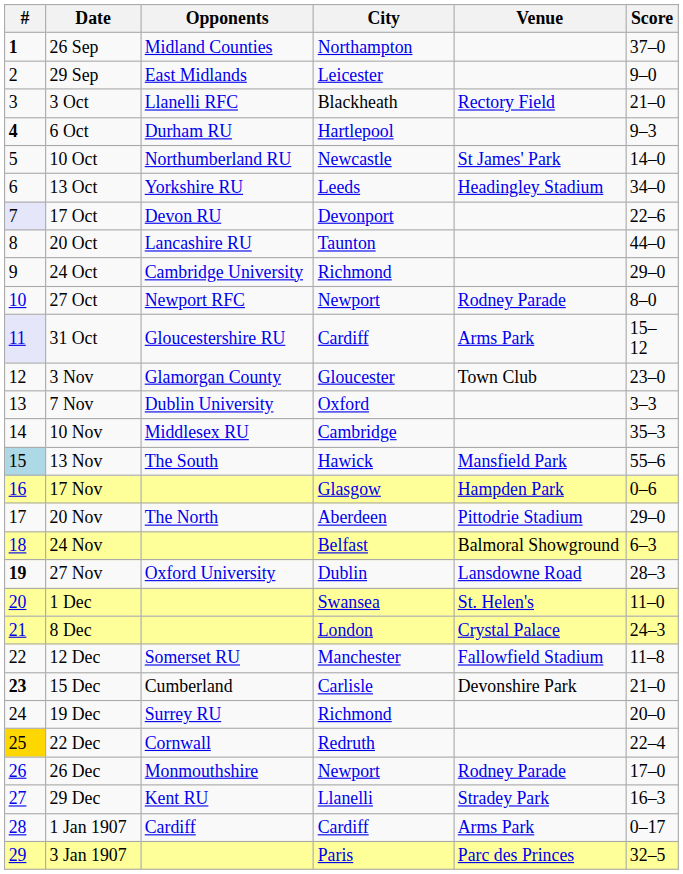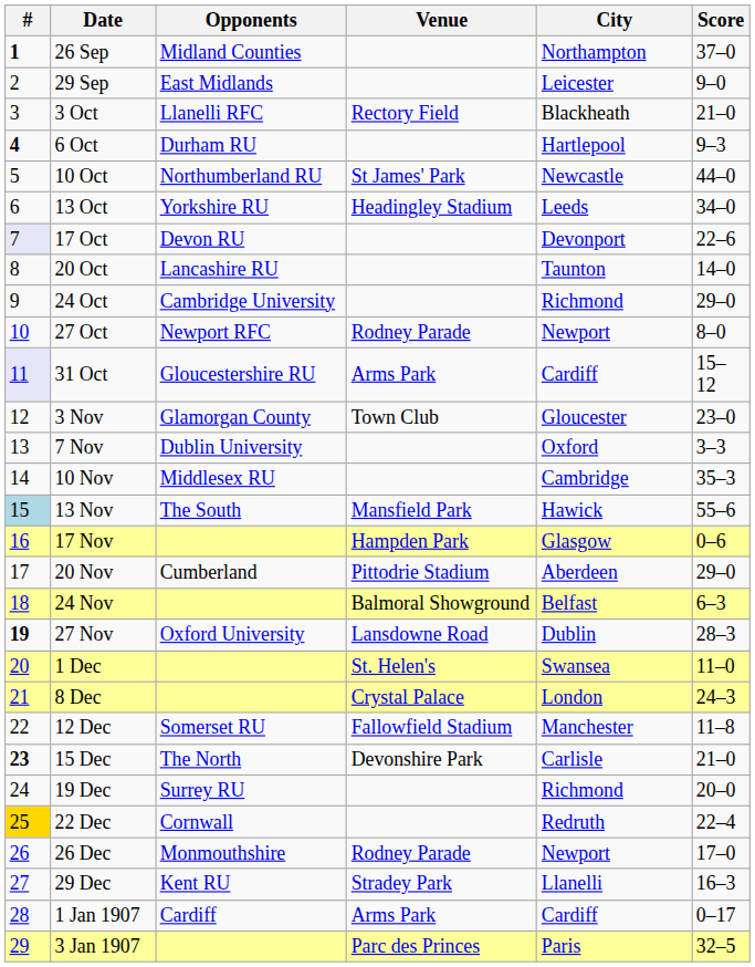 <table class="wikitable sortable">
 <tr>
 <th width=30px>#</th>
 <th width=80px>Date</th>
 <th width=150px>Opponents</th>
+<th width=150px>Venue</th>
 <th width=120px>City</th>
-<th width=150px>Venue</th>
 <th width=40px>Score</th>
 </tr>
 <tr>
 <td><strong>1</strong></td>
 <td>26 Sep</td>
 <td><a href='#'>Midland Counties</a></td>
+<td></td>
 <td><a href='#'>Northampton</a></td>
-<td></td>
 <td>37–0</td>
 </tr>
 <tr>
 <td>2</td>
 <td>29 Sep</td>
 <td><a href='#'>East Midlands</a></td>
+<td></td>
 <td><a href='#'>Leicester</a></td>
-<td></td>
 <td>9–0</td>
 </tr>
 <tr>
 <td>3</td>
 <td>3 Oct</td>
 <td><a href='#'>Llanelli RFC</a></td>
+<td><a href='#'>Rectory Field</a></td>
 <td>Blackheath</td>
-<td><a href='#'>Rectory Field</a></td>
 <td>21–0</td>
 </tr>
 <tr>
 <td><strong>4</strong></td>
 <td>6 Oct</td>
 <td><a href='#'>Durham RU</a></td>
+<td></td>
 <td><a href='#'>Hartlepool</a></td>
-<td></td>
 <td>9–3</td>
 </tr>
 <tr>
 <td>5</td>
 <td>10 Oct</td>
 <td><a href='#'>Northumberland RU</a></td>
+<td><a href='#'>St James' Park</a></td>
 <td><a href='#'>Newcastle</a></td>
-<td><a href='#'>St James' Park</a></td>
-<td>14–0</td>
+<td>44–0</td>
 </tr>
 <tr>
 <td>6</td>
 <td>13 Oct</td>
 <td><a href='#'>Yorkshire RU</a></td>
+<td><a href='#'>Headingley Stadium</a></td>
 <td><a href='#'>Leeds</a></td>
-<td><a href='#'>Headingley Stadium</a></td>
 <td>34–0</td>
 </tr>
 <tr>
 <td style="background: lavender;">7</td>
 <td>17 Oct</td>
 <td><a href='#'>Devon RU</a></td>
+<td></td>
 <td><a href='#'>Devonport</a></td>
-<td></td>
 <td>22–6</td>
 </tr>
 <tr>
 <td>8</td>
 <td>20 Oct</td>
 <td><a href='#'>Lancashire RU</a></td>
+<td></td>
 <td><a href='#'>Taunton</a></td>
-<td></td>
-<td>44–0</td>
+<td>14–0</td>
 </tr>
 <tr>
 <td>9</td>
 <td>24 Oct</td>
 <td><a href='#'>Cambridge University</a></td>
+<td></td>
 <td><a href='#'>Richmond</a></td>
-<td></td>
 <td>29–0</td>
 </tr>
 <tr>
 <td><a href='#'>10</a></td>
 <td>27 Oct</td>
 <td><a href='#'>Newport RFC</a></td>
+<td><a href='#'>Rodney Parade</a></td>
 <td><a href='#'>Newport</a></td>
-<td><a href='#'>Rodney Parade</a></td>
 <td>8–0</td>
 </tr>
 <tr>
 <td style="background: lavender;"><a href='#'>11</a></td>
 <td>31 Oct</td>
 <td><a href='#'>Gloucestershire RU</a></td>
+<td><a href='#'>Arms Park</a></td>
 <td><a href='#'>Cardiff</a></td>
-<td><a href='#'>Arms Park</a></td>
 <td>15–12</td>
 </tr>
 <tr>
 <td>12</td>
 <td>3 Nov</td>
 <td><a href='#'>Glamorgan County</a></td>
+<td>Town Club</td>
 <td><a href='#'>Gloucester</a></td>
-<td>Town Club</td>
 <td>23–0</td>
 </tr>
 <tr>
 <td>13</td>
 <td>7 Nov</td>
 <td><a href='#'>Dublin University</a></td>
+<td></td>
 <td><a href='#'>Oxford</a></td>
-<td></td>
 <td>3–3</td>
 </tr>
 <tr>
 <td>14</td>
 <td>10 Nov</td>
 <td><a href='#'>Middlesex RU</a></td>
+<td></td>
 <td><a href='#'>Cambridge</a></td>
-<td></td>
 <td>35–3</td>
 </tr>
 <tr>
 <td style="background: lightblue;">15</td>
 <td>13 Nov</td>
 <td><a href='#'>The South</a></td>
+<td><a href='#'>Mansfield Park</a></td>
 <td><a href='#'>Hawick</a></td>
-<td><a href='#'>Mansfield Park</a></td>
 <td>55–6</td>
 </tr>
 <tr bgcolor=#ffff99>
 <td><a href='#'>16</a></td>
 <td>17 Nov</td>
 <td></td>
+<td><a href='#'>Hampden Park</a></td>
 <td><a href='#'>Glasgow</a></td>
-<td><a href='#'>Hampden Park</a></td>
 <td>0–6</td>
 </tr>
 <tr>
 <td>17</td>
 <td>20 Nov</td>
-<td><a href='#'>The North</a></td>
+<td>Cumberland</td>
+<td><a href='#'>Pittodrie Stadium</a></td>
 <td><a href='#'>Aberdeen</a></td>
-<td><a href='#'>Pittodrie Stadium</a></td>
 <td>29–0</td>
 </tr>
 <tr bgcolor=#ffff99>
 <td><a href='#'>18</a></td>
 <td>24 Nov</td>
 <td></td>
+<td>Balmoral Showground</td>
 <td><a href='#'>Belfast</a></td>
-<td>Balmoral Showground</td>
 <td>6–3</td>
 </tr>
 <tr>
 <td><strong>19</strong></td>
 <td>27 Nov</td>
 <td><a href='#'>Oxford University</a></td>
+<td><a href='#'>Lansdowne Road</a></td>
 <td><a href='#'>Dublin</a></td>
-<td><a href='#'>Lansdowne Road</a></td>
 <td>28–3</td>
 </tr>
 <tr bgcolor=#ffff99>
 <td><a href='#'>20</a></td>
 <td>1 Dec</td>
 <td></td>
+<td><a href='#'>St. Helen's</a></td>
 <td><a href='#'>Swansea</a></td>
-<td><a href='#'>St. Helen's</a></td>
 <td>11–0</td>
 </tr>
 <tr bgcolor=#ffff99>
 <td><a href='#'>21</a></td>
 <td>8 Dec</td>
 <td></td>
+<td><a href='#'>Crystal Palace</a></td>
 <td><a href='#'>London</a></td>
-<td><a href='#'>Crystal Palace</a></td>
 <td>24–3</td>
 </tr>
 <tr>
 <td>22</td>
 <td>12 Dec</td>
 <td><a href='#'>Somerset RU</a></td>
+<td><a href='#'>Fallowfield Stadium</a></td>
 <td><a href='#'>Manchester</a></td>
-<td><a href='#'>Fallowfield Stadium</a></td>
 <td>11–8</td>
 </tr>
 <tr>
 <td><strong>23</strong></td>
 <td>15 Dec</td>
-<td>Cumberland</td>
+<td><a href='#'>The North</a></td>
+<td>Devonshire Park</td>
 <td><a href='#'>Carlisle</a></td>
-<td>Devonshire Park</td>
 <td>21–0</td>
 </tr>
 <tr>
 <td>24</td>
 <td>19 Dec</td>
 <td><a href='#'>Surrey RU</a></td>
+<td></td>
 <td><a href='#'>Richmond</a></td>
-<td></td>
 <td>20–0</td>
 </tr>
 <tr>
 <td style="background: gold;">25</td>
 <td>22 Dec</td>
 <td><a href='#'>Cornwall</a></td>
+<td></td>
 <td><a href='#'>Redruth</a></td>
-<td></td>
 <td>22–4</td>
 </tr>
 <tr>
 <td><a href='#'>26</a></td>
 <td>26 Dec</td>
 <td><a href='#'>Monmouthshire</a></td>
+<td><a href='#'>Rodney Parade</a></td>
 <td><a href='#'>Newport</a></td>
-<td><a href='#'>Rodney Parade</a></td>
 <td>17–0</td>
 </tr>
 <tr>
 <td><a href='#'>27</a></td>
 <td>29 Dec</td>
 <td><a href='#'>Kent RU</a></td>
+<td><a href='#'>Stradey Park</a></td>
 <td><a href='#'>Llanelli</a></td>
-<td><a href='#'>Stradey Park</a></td>
 <td>16–3</td>
 </tr>
 <tr>
 <td><a href='#'>28</a></td>
 <td>1 Jan 1907</td>
 <td><a href='#'>Cardiff</a></td>
+<td><a href='#'>Arms Park</a></td>
 <td><a href='#'>Cardiff</a></td>
-<td><a href='#'>Arms Park</a></td>
 <td>0–17</td>
 </tr>
 <tr bgcolor=#ffff99>
 <td><a href='#'>29</a></td>
 <td>3 Jan 1907</td>
 <td></td>
+<td><a href='#'>Parc des Princes</a></td>
 <td><a href='#'>Paris</a></td>
-<td><a href='#'>Parc des Princes</a></td>
 <td>32–5</td>
 </tr>
 </table>
